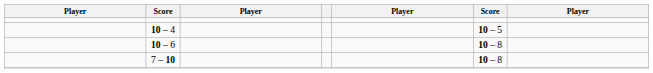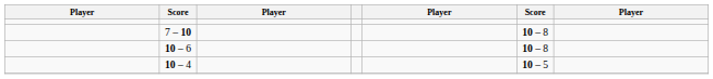 <table class="wikitable">
 <tr style="font-size:10pt;font-weight:bold">
 <th width=230>Player</th>
 <th width=50>Score</th>
 <th width=230>Player</th>
 <th width=10></th>
 <th width=230>Player</th>
 <th width=50>Score</th>
 <th width=230>Player</th>
 </tr>
 <tr>
 <td></td>
 <td align=center></td>
 <td></td>
 <td></td>
 <td></td>
 <td align=center></td>
 <td></td>
 </tr>
 <tr>
 <td></td>
-<td align=center><strong>10</strong> – 4</td>
+<td align=center>7 – <strong>10</strong></td>
 <td></td>
 <td></td>
 <td></td>
-<td align=center><strong>10</strong> – 5</td>
+<td align=center><strong>10</strong> – 8</td>
 <td></td>
 </tr>
 <tr>
 <td></td>
 <td align=center><strong>10</strong> – 6</td>
 <td></td>
 <td></td>
 <td></td>
 <td align=center><strong>10</strong> – 8</td>
 <td></td>
 </tr>
 <tr>
 <td></td>
-<td align=center>7 – <strong>10</strong></td>
+<td align=center><strong>10</strong> – 4</td>
 <td></td>
 <td></td>
 <td></td>
-<td align=center><strong>10</strong> – 8</td>
+<td align=center><strong>10</strong> – 5</td>
 <td></td>
 </tr>
 <tr>
 </tr>
 </table>
